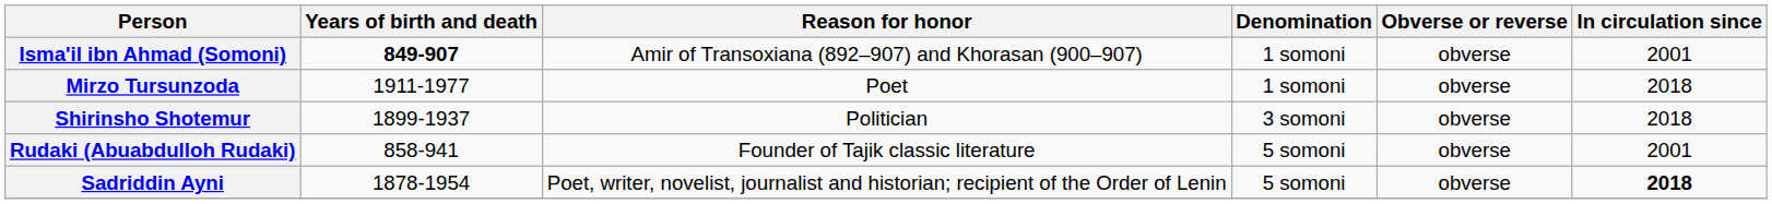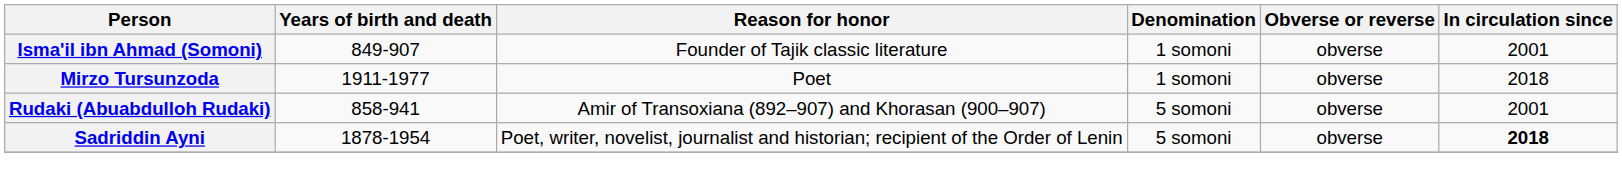 <table class="wikitable" style="font-size:95%; text-align:center;">
 <tr>
 <th>Person</th>
 <th>Years of birth and death</th>
 <th>Reason for honor</th>
 <th>Denomination</th>
 <th>Obverse or reverse</th>
 <th>In circulation since</th>
 </tr>
 <tr>
 <th><a href='#'>Isma'il ibn Ahmad (Somoni)</a></th>
-<td><strong>849-907</strong></td>
-<td>Amir of Transoxiana (892–907) and Khorasan (900–907)</td>
+<td>849-907</td>
+<td>Founder of Tajik classic literature</td>
 <td>1 somoni</td>
 <td>obverse</td>
 <td>2001</td>
 </tr>
 <tr>
 <th><a href='#'>Mirzo Tursunzoda</a></th>
 <td>1911-1977</td>
 <td>Poet</td>
 <td>1 somoni</td>
 <td>obverse</td>
 <td>2018</td>
 </tr>
 <tr>
-<th><a href='#'>Shirinsho Shotemur</a></th>
-<td>1899-1937</td>
-<td>Politician</td>
-<td>3 somoni</td>
-<td>obverse</td>
-<td>2018</td>
-</tr>
-<tr>
 <th><a href='#'>Rudaki (Abuabdulloh Rudaki)</a></th>
 <td>858-941</td>
-<td>Founder of Tajik classic literature</td>
+<td>Amir of Transoxiana (892–907) and Khorasan (900–907)</td>
 <td>5 somoni</td>
 <td>obverse</td>
 <td>2001</td>
 </tr>
 <tr>
 <th><a href='#'>Sadriddin Ayni</a></th>
 <td>1878-1954</td>
 <td>Poet, writer, novelist, journalist and historian; recipient of the Order of Lenin</td>
 <td>5 somoni</td>
 <td>obverse</td>
 <td><strong>2018</strong></td>
 </tr>
 <tr>
 </tr>
 </table>
